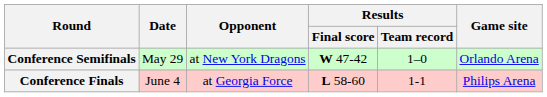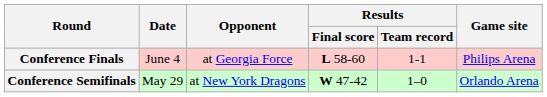 <table class="wikitable" style="font-size: 92%;" "align=center">
 <tr>
 <th rowspan="2">Round</th>
 <th rowspan="2">Date</th>
 <th rowspan="2">Opponent</th>
 <th colspan="2">Results</th>
 <th rowspan="2">Game site</th>
 </tr>
 <tr>
 <th>Final score</th>
 <th>Team record</th>
 </tr>
+<tr style="background:#fcc">
+<th>Conference Finals</th>
+<td style="text-align:center;">June 4</td>
+<td style="text-align:center;">at <a href='#'>Georgia Force</a></td>
+<td style="text-align:center;"><strong>L</strong> 58-60</td>
+<td style="text-align:center;">1-1</td>
+<td style="text-align:center;"><a href='#'>Philips Arena</a></td>
+</tr>
 <tr style="background:#cfc">
 <th>Conference Semifinals</th>
 <td style="text-align:center;">May 29</td>
 <td style="text-align:center;">at <a href='#'>New York Dragons</a></td>
 <td style="text-align:center;"><strong>W</strong> 47-42</td>
 <td style="text-align:center;">1–0</td>
 <td style="text-align:center;"><a href='#'>Orlando Arena</a></td>
 </tr>
-<tr style="background:#fcc">
-<th>Conference Finals</th>
-<td style="text-align:center;">June 4</td>
-<td style="text-align:center;">at <a href='#'>Georgia Force</a></td>
-<td style="text-align:center;"><strong>L</strong> 58-60</td>
-<td style="text-align:center;">1-1</td>
-<td style="text-align:center;"><a href='#'>Philips Arena</a></td>
-</tr>
 </table>
